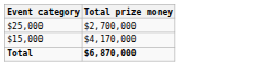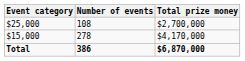 <table class="wikitable">
 <tr>
 <th>Event category</th>
+<th>Number of events</th>
 <th>Total prize money</th>
 </tr>
 <tr>
 <td>$25,000</td>
+<td>108</td>
 <td>$2,700,000</td>
 </tr>
 <tr>
 <td>$15,000</td>
+<td>278</td>
 <td>$4,170,000</td>
 </tr>
 <tr>
 <td><strong>Total</strong></td>
+<td><strong>386</strong></td>
 <td><strong>$6,870,000</strong></td>
 </tr>
 </table>
